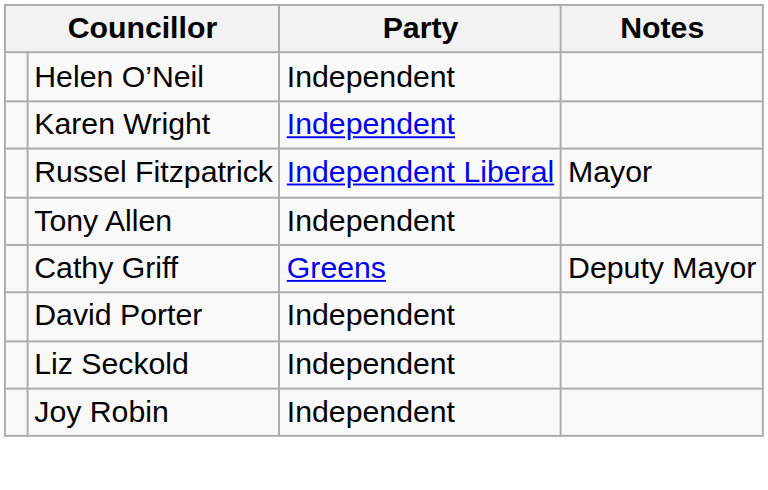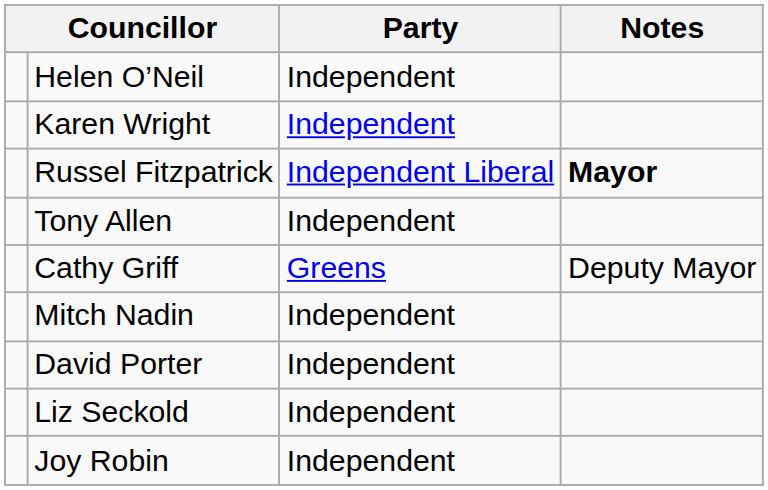 <table class="wikitable">
 <tr>
 <th colspan="2">Councillor</th>
 <th>Party</th>
 <th>Notes</th>
 </tr>
 <tr>
 <td> </td>
 <td>Helen O’Neil</td>
 <td>Independent</td>
 <td></td>
 </tr>
 <tr>
 <td> </td>
 <td>Karen Wright</td>
 <td><a href='#'>Independent</a></td>
 <td></td>
 </tr>
 <tr>
 <td> </td>
 <td>Russel Fitzpatrick</td>
 <td><a href='#'>Independent Liberal</a></td>
-<td>Mayor</td>
+<td><strong>Mayor</strong></td>
 </tr>
 <tr>
 <td> </td>
 <td>Tony Allen</td>
 <td>Independent</td>
 <td></td>
 </tr>
 <tr>
 <td> </td>
 <td>Cathy Griff</td>
 <td><a href='#'>Greens</a></td>
 <td>Deputy Mayor</td>
+</tr>
+<tr>
+<td> </td>
+<td>Mitch Nadin</td>
+<td>Independent</td>
+<td></td>
 </tr>
 <tr>
 <td> </td>
 <td>David Porter</td>
 <td>Independent</td>
 <td></td>
 </tr>
 <tr>
 <td> </td>
 <td>Liz Seckold</td>
 <td>Independent</td>
 <td></td>
 </tr>
 <tr>
 <td> </td>
 <td>Joy Robin</td>
 <td>Independent</td>
 <td></td>
 </tr>
 </table>
